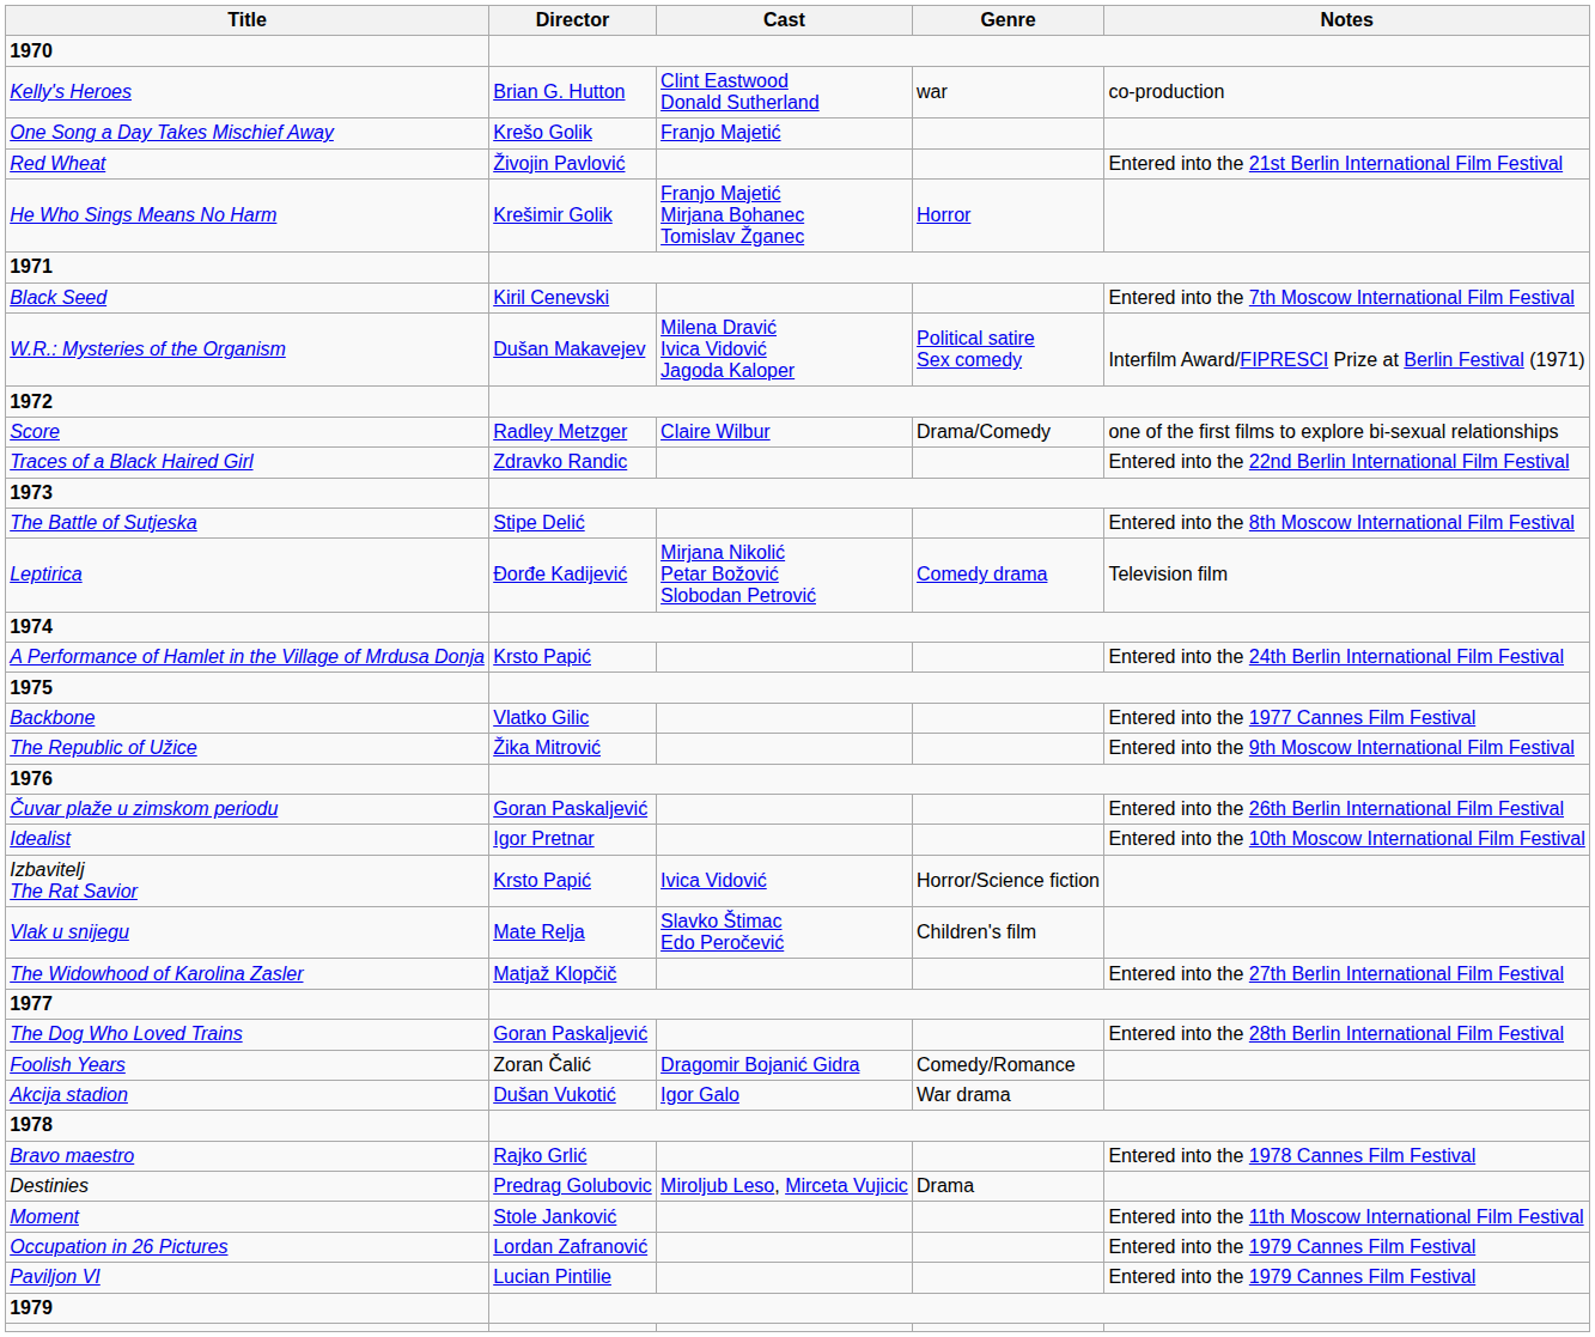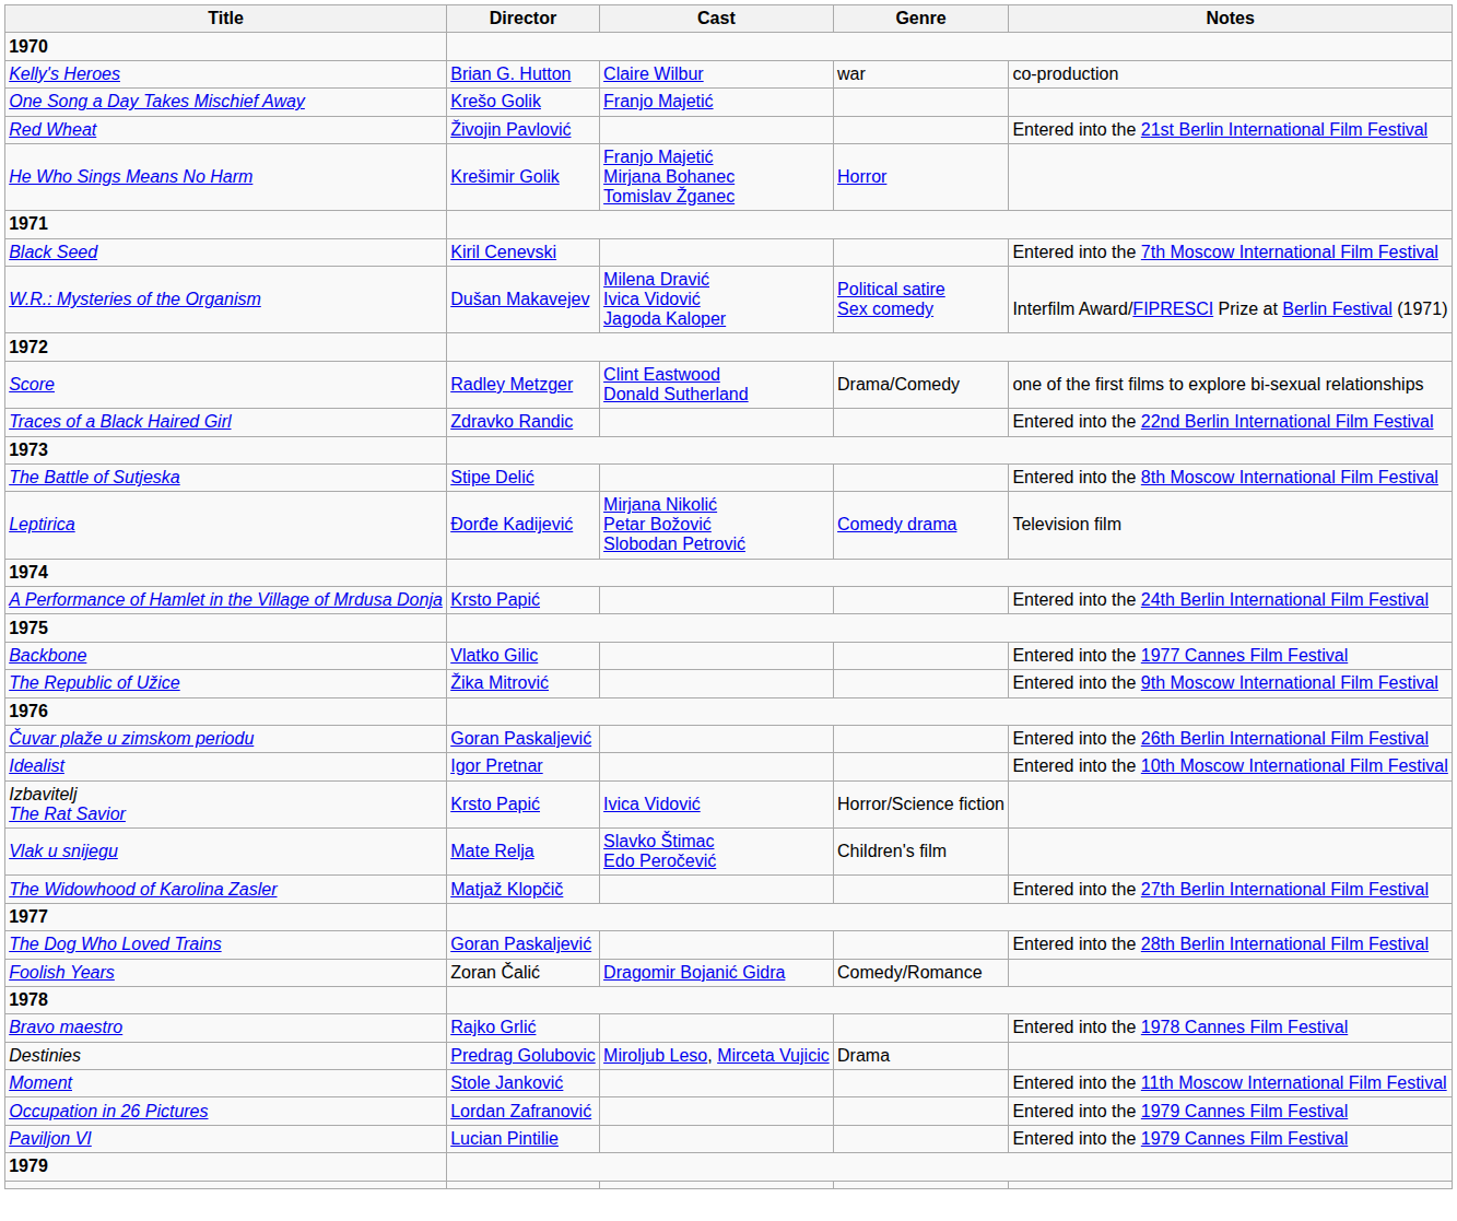 <table class="wikitable">
 <tr>
 <th>Title</th>
 <th>Director</th>
 <th>Cast</th>
 <th>Genre</th>
 <th>Notes</th>
 </tr>
 <tr>
 <td><strong>1970</strong></td>
 </tr>
 <tr>
 <td><em><a href='#'>Kelly's Heroes</a></em></td>
 <td><a href='#'>Brian G. Hutton</a></td>
-<td><a href='#'>Clint Eastwood</a> <br> <a href='#'>Donald Sutherland</a></td>
+<td><a href='#'>Claire Wilbur</a></td>
 <td>war</td>
 <td>co-production</td>
 </tr>
 <tr>
 <td><em><a href='#'>One Song a Day Takes Mischief Away</a></em></td>
 <td><a href='#'>Krešo Golik</a></td>
 <td><a href='#'>Franjo Majetić</a></td>
 <td></td>
 <td></td>
 </tr>
 <tr>
 <td><em><a href='#'>Red Wheat</a></em></td>
 <td><a href='#'>Živojin Pavlović</a></td>
 <td></td>
 <td></td>
 <td>Entered into the <a href='#'>21st Berlin International Film Festival</a></td>
 </tr>
 <tr>
 <td><em><a href='#'>He Who Sings Means No Harm</a></em></td>
 <td><a href='#'>Krešimir Golik</a></td>
 <td><a href='#'>Franjo Majetić</a><br><a href='#'>Mirjana Bohanec</a><br><a href='#'>Tomislav Žganec</a></td>
 <td><a href='#'>Horror</a></td>
 <td></td>
 </tr>
 <tr>
 <td><strong>1971</strong></td>
 </tr>
 <tr>
 <td><em><a href='#'>Black Seed</a></em></td>
 <td><a href='#'>Kiril Cenevski</a></td>
 <td></td>
 <td></td>
 <td>Entered into the <a href='#'>7th Moscow International Film Festival</a></td>
 </tr>
 <tr>
 <td><em><a href='#'>W.R.: Mysteries of the Organism</a></em></td>
 <td><a href='#'>Dušan Makavejev</a></td>
 <td><a href='#'>Milena Dravić</a><br><a href='#'>Ivica Vidović</a><br><a href='#'>Jagoda Kaloper</a></td>
 <td><a href='#'>Political satire</a><br><a href='#'>Sex comedy</a></td>
 <td><br>Interfilm Award/<a href='#'>FIPRESCI</a> Prize at <a href='#'>Berlin Festival</a> (1971)</td>
 </tr>
 <tr>
 <td><strong>1972</strong></td>
 </tr>
 <tr>
 <td><em><a href='#'>Score</a></em></td>
 <td><a href='#'>Radley Metzger</a></td>
-<td><a href='#'>Claire Wilbur</a></td>
+<td><a href='#'>Clint Eastwood</a> <br> <a href='#'>Donald Sutherland</a></td>
 <td>Drama/Comedy</td>
 <td>one of the first films to explore bi-sexual relationships</td>
 </tr>
 <tr>
 <td><em><a href='#'>Traces of a Black Haired Girl</a></em></td>
 <td><a href='#'>Zdravko Randic</a></td>
 <td></td>
 <td></td>
 <td>Entered into the <a href='#'>22nd Berlin International Film Festival</a></td>
 </tr>
 <tr>
 <td><strong>1973</strong></td>
 </tr>
 <tr>
 <td><em><a href='#'>The Battle of Sutjeska</a></em></td>
 <td><a href='#'>Stipe Delić</a></td>
 <td></td>
 <td></td>
 <td>Entered into the <a href='#'>8th Moscow International Film Festival</a></td>
 </tr>
 <tr>
 <td><em><a href='#'>Leptirica</a></em></td>
 <td><a href='#'>Đorđe Kadijević</a></td>
 <td><a href='#'>Mirjana Nikolić</a> <br><a href='#'>Petar Božović</a> <br><a href='#'>Slobodan Petrović</a></td>
 <td><a href='#'>Comedy drama</a></td>
 <td>Television film</td>
 </tr>
 <tr>
 <td><strong>1974</strong></td>
 </tr>
 <tr>
 <td><em><a href='#'>A Performance of Hamlet in the Village of Mrdusa Donja</a></em></td>
 <td><a href='#'>Krsto Papić</a></td>
 <td></td>
 <td></td>
 <td>Entered into the <a href='#'>24th Berlin International Film Festival</a></td>
 </tr>
 <tr>
 <td><strong>1975</strong></td>
 </tr>
 <tr>
 <td><em><a href='#'>Backbone</a></em></td>
 <td><a href='#'>Vlatko Gilic</a></td>
 <td></td>
 <td></td>
 <td>Entered into the <a href='#'>1977 Cannes Film Festival</a></td>
 </tr>
 <tr>
 <td><em><a href='#'>The Republic of Užice</a></em></td>
 <td><a href='#'>Žika Mitrović</a></td>
 <td></td>
 <td></td>
 <td>Entered into the <a href='#'>9th Moscow International Film Festival</a></td>
 </tr>
 <tr>
 <td><strong>1976</strong></td>
 </tr>
 <tr>
 <td><em><a href='#'>Čuvar plaže u zimskom periodu</a></em></td>
 <td><a href='#'>Goran Paskaljević</a></td>
 <td></td>
 <td></td>
 <td>Entered into the <a href='#'>26th Berlin International Film Festival</a></td>
 </tr>
 <tr>
 <td><em><a href='#'>Idealist</a></em></td>
 <td><a href='#'>Igor Pretnar</a></td>
 <td></td>
 <td></td>
 <td>Entered into the <a href='#'>10th Moscow International Film Festival</a></td>
 </tr>
 <tr>
 <td><em>Izbavitelj</em> <br> <em><a href='#'>The Rat Savior</a></em></td>
 <td><a href='#'>Krsto Papić</a></td>
 <td><a href='#'>Ivica Vidović</a></td>
 <td>Horror/Science fiction</td>
 <td></td>
 </tr>
 <tr>
 <td><em><a href='#'>Vlak u snijegu</a></em></td>
 <td><a href='#'>Mate Relja</a></td>
 <td><a href='#'>Slavko Štimac</a><br><a href='#'>Edo Peročević</a></td>
 <td>Children's film</td>
 <td></td>
 </tr>
 <tr>
 <td><em><a href='#'>The Widowhood of Karolina Zasler</a></em></td>
 <td><a href='#'>Matjaž Klopčič</a></td>
 <td></td>
 <td></td>
 <td>Entered into the <a href='#'>27th Berlin International Film Festival</a></td>
 </tr>
 <tr>
 <td><strong>1977</strong></td>
 </tr>
 <tr>
 <td><em><a href='#'>The Dog Who Loved Trains</a></em></td>
 <td><a href='#'>Goran Paskaljević</a></td>
 <td></td>
 <td></td>
 <td>Entered into the <a href='#'>28th Berlin International Film Festival</a></td>
 </tr>
 <tr>
 <td><em><a href='#'>Foolish Years</a></em></td>
 <td>Zoran Čalić</td>
 <td><a href='#'>Dragomir Bojanić Gidra</a></td>
 <td>Comedy/Romance</td>
 <td></td>
 </tr>
 <tr>
-<td><em><a href='#'>Akcija stadion</a></em></td>
-<td><a href='#'>Dušan Vukotić</a></td>
-<td><a href='#'>Igor Galo</a></td>
-<td>War drama</td>
-<td></td>
-</tr>
-<tr>
 <td><strong>1978</strong></td>
 </tr>
 <tr>
 <td><em><a href='#'>Bravo maestro</a></em></td>
 <td><a href='#'>Rajko Grlić</a></td>
 <td></td>
 <td></td>
 <td>Entered into the <a href='#'>1978 Cannes Film Festival</a></td>
 </tr>
 <tr>
 <td><em>Destinies</em></td>
 <td><a href='#'>Predrag Golubovic</a></td>
 <td><a href='#'>Miroljub Leso</a>, <a href='#'>Mirceta Vujicic</a></td>
 <td>Drama</td>
 <td></td>
 </tr>
 <tr>
 <td><em><a href='#'>Moment</a></em></td>
 <td><a href='#'>Stole Janković</a></td>
 <td></td>
 <td></td>
 <td>Entered into the <a href='#'>11th Moscow International Film Festival</a></td>
 </tr>
 <tr>
 <td><em><a href='#'>Occupation in 26 Pictures</a></em></td>
 <td><a href='#'>Lordan Zafranović</a></td>
 <td></td>
 <td></td>
 <td>Entered into the <a href='#'>1979 Cannes Film Festival</a></td>
 </tr>
 <tr>
 <td><em><a href='#'>Paviljon VI</a></em></td>
 <td><a href='#'>Lucian Pintilie</a></td>
 <td></td>
 <td></td>
 <td>Entered into the <a href='#'>1979 Cannes Film Festival</a></td>
 </tr>
 <tr>
 <td><strong>1979</strong></td>
 </tr>
 <tr>
 <td></td>
 <td></td>
 <td></td>
 <td></td>
 <td></td>
 </tr>
 <tr>
 </tr>
 </table>
